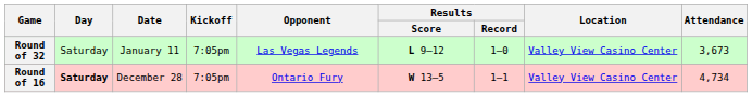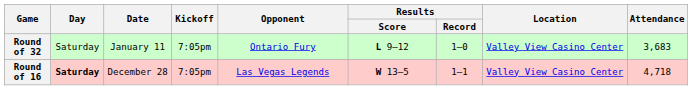 <table class="wikitable">
 <tr>
 <th rowspan="2" width="60">Game</th>
 <th rowspan="2" width="70">Day</th>
 <th rowspan="2" width="90">Date</th>
 <th rowspan="2" width="60">Kickoff</th>
 <th rowspan="2" width="180">Opponent</th>
 <th colspan="2" width="180">Results</th>
 <th rowspan="2" width="200">Location</th>
 <th rowspan="2" width="80">Attendance</th>
 </tr>
 <tr>
 <th width="120">Score</th>
 <th width="60">Record</th>
 </tr>
 <tr align="center" bgcolor="#CCFFCC">
 <th>Round of 32</th>
 <td>Saturday</td>
 <td>January 11</td>
 <td>7:05pm</td>
-<td><a href='#'>Las Vegas Legends</a></td>
+<td><a href='#'>Ontario Fury</a></td>
 <td><strong>L</strong> 9–12</td>
 <td>1–0</td>
 <td><a href='#'>Valley View Casino Center</a></td>
-<td>3,673</td>
+<td>3,683</td>
 </tr>
 <tr align="center" bgcolor="#FFCCCC">
 <th>Round of 16</th>
 <td><strong>Saturday</strong></td>
 <td>December 28</td>
 <td>7:05pm</td>
-<td><a href='#'>Ontario Fury</a></td>
+<td><a href='#'>Las Vegas Legends</a></td>
 <td><strong>W</strong> 13–5</td>
 <td>1–1</td>
 <td><a href='#'>Valley View Casino Center</a></td>
-<td>4,734</td>
+<td>4,718</td>
 </tr>
 </table>
